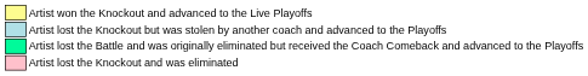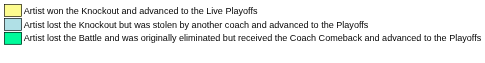 <table class="toccolours" style="font-size: 90%; white-space: nowrap;">
 <tr>
 <td style="background:#fdfc8f; border:1px solid black;">      </td>
 <td>Artist won the Knockout and advanced to the Live Playoffs</td>
 </tr>
 <tr>
 <td style="background:#b0e0e6; border:1px solid black;">      </td>
 <td>Artist lost the Knockout but was stolen by another coach and advanced to the Playoffs</td>
 </tr>
 <tr>
 <td style="background:#00fa9a; border:1px solid black;">     </td>
 <td>Artist lost the Battle and was originally eliminated but received the Coach Comeback and advanced to the Playoffs</td>
 </tr>
 <tr>
-<td style="background:pink; border:1px solid black;">      </td>
-<td>Artist lost the Knockout and was eliminated</td>
-</tr>
-<tr>
 </tr>
 </table>
